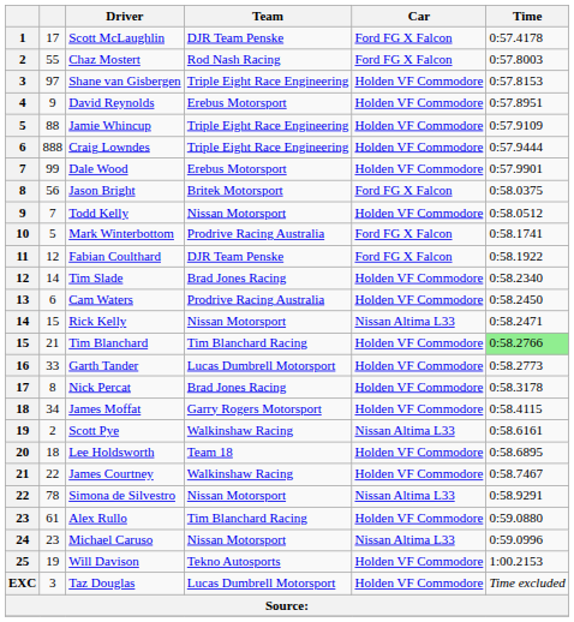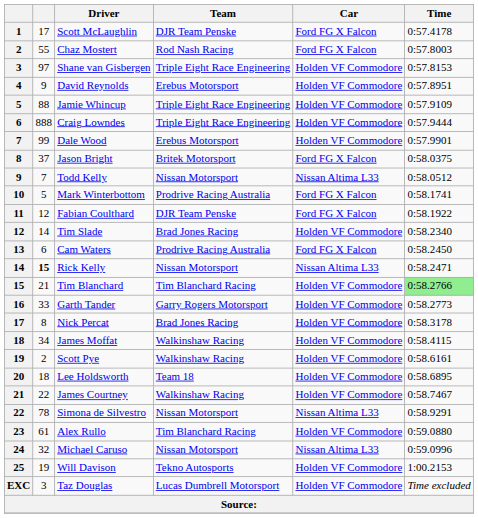 <table class="wikitable" style="font-size: 85%">
 <tr>
 <th></th>
 <th></th>
 <th>Driver</th>
 <th>Team</th>
 <th>Car</th>
 <th>Time</th>
 </tr>
 <tr>
 <th>1</th>
 <td align=center>17</td>
 <td> <a href='#'>Scott McLaughlin</a></td>
 <td><a href='#'>DJR Team Penske</a></td>
 <td><a href='#'>Ford FG X Falcon</a></td>
 <td>0:57.4178</td>
 </tr>
 <tr>
 <th>2</th>
 <td align=center>55</td>
 <td> <a href='#'>Chaz Mostert</a></td>
 <td><a href='#'>Rod Nash Racing</a></td>
 <td><a href='#'>Ford FG X Falcon</a></td>
 <td>0:57.8003</td>
 </tr>
 <tr>
 <th>3</th>
 <td align=center>97</td>
 <td> <a href='#'>Shane van Gisbergen</a></td>
 <td><a href='#'>Triple Eight Race Engineering</a></td>
 <td><a href='#'>Holden VF Commodore</a></td>
 <td>0:57.8153</td>
 </tr>
 <tr>
 <th>4</th>
 <td align=center>9</td>
 <td> <a href='#'>David Reynolds</a></td>
 <td><a href='#'>Erebus Motorsport</a></td>
 <td><a href='#'>Holden VF Commodore</a></td>
 <td>0:57.8951</td>
 </tr>
 <tr>
 <th>5</th>
 <td align=center>88</td>
 <td> <a href='#'>Jamie Whincup</a></td>
 <td><a href='#'>Triple Eight Race Engineering</a></td>
 <td><a href='#'>Holden VF Commodore</a></td>
 <td>0:57.9109</td>
 </tr>
 <tr>
 <th>6</th>
 <td align=center>888</td>
 <td> <a href='#'>Craig Lowndes</a></td>
 <td><a href='#'>Triple Eight Race Engineering</a></td>
 <td><a href='#'>Holden VF Commodore</a></td>
 <td>0:57.9444</td>
 </tr>
 <tr>
 <th>7</th>
 <td align=center>99</td>
 <td> <a href='#'>Dale Wood</a></td>
 <td><a href='#'>Erebus Motorsport</a></td>
 <td><a href='#'>Holden VF Commodore</a></td>
 <td>0:57.9901</td>
 </tr>
 <tr>
 <th>8</th>
-<td align=center>56</td>
+<td align=center>37</td>
 <td> <a href='#'>Jason Bright</a></td>
 <td><a href='#'>Britek Motorsport</a></td>
 <td><a href='#'>Ford FG X Falcon</a></td>
 <td>0:58.0375</td>
 </tr>
 <tr>
 <th>9</th>
 <td align=center>7</td>
 <td> <a href='#'>Todd Kelly</a></td>
 <td><a href='#'>Nissan Motorsport</a></td>
-<td><a href='#'>Holden VF Commodore</a></td>
+<td><a href='#'>Nissan Altima L33</a></td>
 <td>0:58.0512</td>
 </tr>
 <tr>
 <th>10</th>
 <td align=center>5</td>
 <td> <a href='#'>Mark Winterbottom</a></td>
 <td><a href='#'>Prodrive Racing Australia</a></td>
 <td><a href='#'>Ford FG X Falcon</a></td>
 <td>0:58.1741</td>
 </tr>
 <tr>
 <th>11</th>
 <td align=center>12</td>
 <td> <a href='#'>Fabian Coulthard</a></td>
 <td><a href='#'>DJR Team Penske</a></td>
 <td><a href='#'>Ford FG X Falcon</a></td>
 <td>0:58.1922</td>
 </tr>
 <tr>
 <th>12</th>
 <td align=center>14</td>
 <td> <a href='#'>Tim Slade</a></td>
 <td><a href='#'>Brad Jones Racing</a></td>
 <td><a href='#'>Holden VF Commodore</a></td>
 <td>0:58.2340</td>
 </tr>
 <tr>
 <th>13</th>
 <td align=center>6</td>
 <td> <a href='#'>Cam Waters</a></td>
 <td><a href='#'>Prodrive Racing Australia</a></td>
-<td><a href='#'>Holden VF Commodore</a></td>
+<td><a href='#'>Ford FG X Falcon</a></td>
 <td>0:58.2450</td>
 </tr>
 <tr>
 <th>14</th>
-<td align=center>15</td>
+<td align=center><strong>15</strong></td>
 <td> <a href='#'>Rick Kelly</a></td>
 <td><a href='#'>Nissan Motorsport</a></td>
 <td><a href='#'>Nissan Altima L33</a></td>
 <td>0:58.2471</td>
 </tr>
 <tr>
 <th>15</th>
 <td align=center>21</td>
 <td> <a href='#'>Tim Blanchard</a></td>
 <td><a href='#'>Tim Blanchard Racing</a></td>
 <td><a href='#'>Holden VF Commodore</a></td>
 <td style="background: lightgreen;">0:58.2766</td>
 </tr>
 <tr>
 <th>16</th>
 <td align=center>33</td>
 <td> <a href='#'>Garth Tander</a></td>
-<td><a href='#'>Lucas Dumbrell Motorsport</a></td>
+<td><a href='#'>Garry Rogers Motorsport</a></td>
 <td><a href='#'>Holden VF Commodore</a></td>
 <td>0:58.2773</td>
 </tr>
 <tr>
 <th>17</th>
 <td align=center>8</td>
 <td> <a href='#'>Nick Percat</a></td>
 <td><a href='#'>Brad Jones Racing</a></td>
 <td><a href='#'>Holden VF Commodore</a></td>
 <td>0:58.3178</td>
 </tr>
 <tr>
 <th>18</th>
 <td align=center>34</td>
 <td> <a href='#'>James Moffat</a></td>
-<td><a href='#'>Garry Rogers Motorsport</a></td>
+<td><a href='#'>Walkinshaw Racing</a></td>
 <td><a href='#'>Holden VF Commodore</a></td>
 <td>0:58.4115</td>
 </tr>
 <tr>
 <th>19</th>
 <td align=center>2</td>
 <td> <a href='#'>Scott Pye</a></td>
 <td><a href='#'>Walkinshaw Racing</a></td>
-<td><a href='#'>Nissan Altima L33</a></td>
+<td><a href='#'>Holden VF Commodore</a></td>
 <td>0:58.6161</td>
 </tr>
 <tr>
 <th>20</th>
 <td align=center>18</td>
 <td> <a href='#'>Lee Holdsworth</a></td>
 <td><a href='#'>Team 18</a></td>
 <td><a href='#'>Holden VF Commodore</a></td>
 <td>0:58.6895</td>
 </tr>
 <tr>
 <th>21</th>
 <td align=center>22</td>
 <td> <a href='#'>James Courtney</a></td>
 <td><a href='#'>Walkinshaw Racing</a></td>
 <td><a href='#'>Holden VF Commodore</a></td>
 <td>0:58.7467</td>
 </tr>
 <tr>
 <th>22</th>
 <td align=center>78</td>
 <td> <a href='#'>Simona de Silvestro</a></td>
 <td><a href='#'>Nissan Motorsport</a></td>
 <td><a href='#'>Nissan Altima L33</a></td>
 <td>0:58.9291</td>
 </tr>
 <tr>
 <th>23</th>
 <td align=center>61</td>
 <td> <a href='#'>Alex Rullo</a></td>
 <td><a href='#'>Tim Blanchard Racing</a></td>
 <td><a href='#'>Holden VF Commodore</a></td>
 <td>0:59.0880</td>
 </tr>
 <tr>
 <th>24</th>
-<td align=center>23</td>
+<td align=center>32</td>
 <td> <a href='#'>Michael Caruso</a></td>
 <td><a href='#'>Nissan Motorsport</a></td>
 <td><a href='#'>Nissan Altima L33</a></td>
 <td>0:59.0996</td>
 </tr>
 <tr>
 <th>25</th>
 <td align=center>19</td>
 <td> <a href='#'>Will Davison</a></td>
 <td><a href='#'>Tekno Autosports</a></td>
 <td><a href='#'>Holden VF Commodore</a></td>
 <td>1:00.2153</td>
 </tr>
 <tr>
 <th>EXC</th>
 <td align=center>3</td>
 <td> <a href='#'>Taz Douglas</a></td>
 <td><a href='#'>Lucas Dumbrell Motorsport</a></td>
 <td><a href='#'>Holden VF Commodore</a></td>
 <td><em>Time excluded</em></td>
 </tr>
 <tr>
 <th colspan="7">Source:</th>
 </tr>
 <tr>
 </tr>
 </table>
